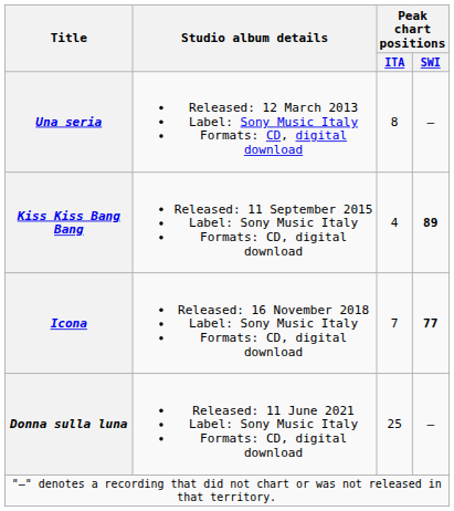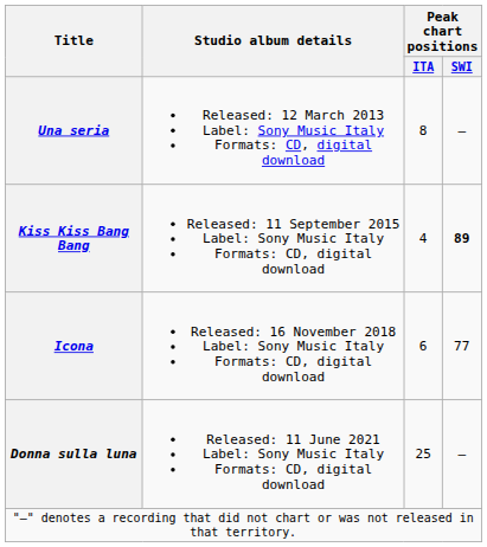 <table class="wikitable plainrowheaders" style="text-align:center;">
 <tr>
 <th scope="col" rowspan="2" style="width:10em;">Title</th>
 <th scope="col" rowspan="2" style="width:19.5em;">Studio album details</th>
 <th scope="col" colspan="2">Peak chart positions</th>
 </tr>
 <tr>
 <th scope="col" style="width:2.5em;font-size:90%;"><a href='#'>ITA</a><br></th>
 <th scope="col" style="width:2.5em;font-size:90%;"><a href='#'>SWI</a><br></th>
 </tr>
 <tr>
 <th scope="row"><em><a href='#'>Una seria</a></em></th>
 <td><br><ul><li>Released: 12 March 2013</li><li>Label: <a href='#'>Sony Music Italy</a></li><li>Formats: <a href='#'>CD</a>, <a href='#'>digital download</a></li></ul></td>
 <td>8</td>
 <td>—</td>
 </tr>
 <tr>
 <th scope="row"><em><a href='#'>Kiss Kiss Bang Bang</a></em></th>
 <td><br><ul><li>Released: 11 September 2015</li><li>Label: Sony Music Italy</li><li>Formats: CD, digital download</li></ul></td>
 <td>4</td>
 <td><strong>89</strong></td>
 </tr>
 <tr>
 <th scope="row"><em><a href='#'>Icona</a></em></th>
 <td><br><ul><li>Released: 16 November 2018</li><li>Label: Sony Music Italy</li><li>Formats: CD, digital download</li></ul></td>
-<td>7</td>
-<td><strong>77</strong></td>
+<td>6</td>
+<td>77</td>
 </tr>
 <tr>
 <th scope="row"><em>Donna sulla luna</em></th>
 <td><br><ul><li>Released: 11 June 2021</li><li>Label: Sony Music Italy</li><li>Formats: CD, digital download</li></ul></td>
 <td>25</td>
 <td>—</td>
 </tr>
 <tr>
 <td colspan="14" style="font-size:90%">"—" denotes a recording that did not chart or was not released in that territory.</td>
 </tr>
 </table>
